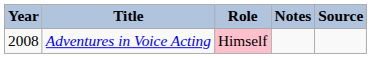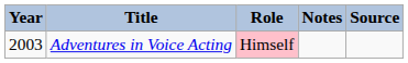 <table class="wikitable sortable plainrowheaders" style="width=100%;">
 <tr>
 <th style="background:#b0c4de;">Year</th>
 <th style="background:#b0c4de;">Title</th>
 <th style="background:#b0c4de;">Role</th>
 <th style="background:#b0c4de;">Notes</th>
 <th style="background:#b0c4de;">Source</th>
 </tr>
 <tr>
-<td>2008</td>
+<td>2003</td>
 <td><em><a href='#'>Adventures in Voice Acting</a></em></td>
 <td style="background: pink;">Himself</td>
 <td></td>
 <td></td>
 </tr>
 </table>
